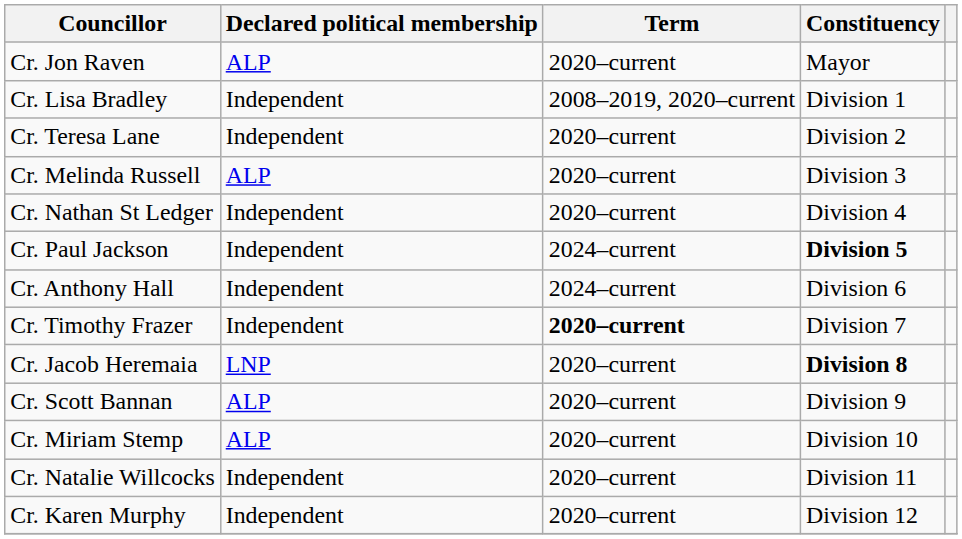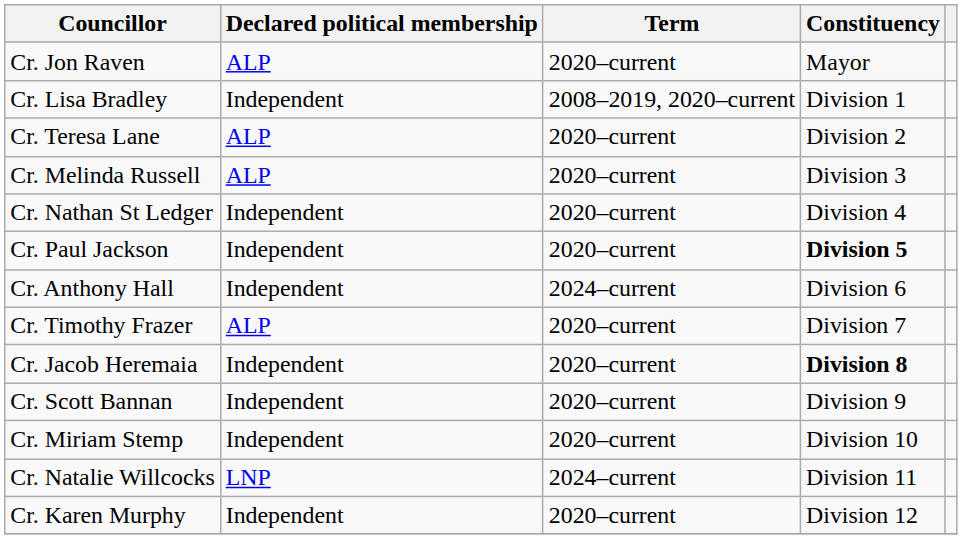 <table class="wikitable sortable">
 <tr>
 <th>Councillor</th>
 <th>Declared political membership</th>
 <th>Term</th>
 <th>Constituency</th>
 <th></th>
 </tr>
 <tr>
 <td>Cr. Jon Raven</td>
 <td><a href='#'>ALP</a></td>
 <td>2020–current</td>
 <td>Mayor</td>
 <td></td>
 </tr>
 <tr>
 <td>Cr. Lisa Bradley</td>
 <td>Independent</td>
 <td>2008–2019, 2020–current</td>
 <td>Division 1</td>
 <td></td>
 </tr>
 <tr>
 <td>Cr. Teresa Lane</td>
-<td>Independent</td>
+<td><a href='#'>ALP</a></td>
 <td>2020–current</td>
 <td>Division 2</td>
 <td></td>
 </tr>
 <tr>
 <td>Cr. Melinda Russell</td>
 <td><a href='#'>ALP</a></td>
 <td>2020–current</td>
 <td>Division 3</td>
 <td></td>
 </tr>
 <tr>
 <td>Cr. Nathan St Ledger</td>
 <td>Independent</td>
 <td>2020–current</td>
 <td>Division 4</td>
 <td></td>
 </tr>
 <tr>
 <td>Cr. Paul Jackson</td>
 <td>Independent</td>
-<td>2024–current</td>
+<td>2020–current</td>
 <td><strong>Division 5</strong></td>
 <td></td>
 </tr>
 <tr>
 <td>Cr. Anthony Hall</td>
 <td>Independent</td>
 <td>2024–current</td>
 <td>Division 6</td>
 <td></td>
 </tr>
 <tr>
 <td>Cr. Timothy Frazer</td>
-<td>Independent</td>
-<td><strong>2020–current</strong></td>
+<td><a href='#'>ALP</a></td>
+<td>2020–current</td>
 <td>Division 7</td>
 <td></td>
 </tr>
 <tr>
 <td>Cr. Jacob Heremaia</td>
-<td><a href='#'>LNP</a></td>
+<td>Independent</td>
 <td>2020–current</td>
 <td><strong>Division 8</strong></td>
 <td></td>
 </tr>
 <tr>
 <td>Cr. Scott Bannan</td>
-<td><a href='#'>ALP</a></td>
+<td>Independent</td>
 <td>2020–current</td>
 <td>Division 9</td>
 <td></td>
 </tr>
 <tr>
 <td>Cr. Miriam Stemp</td>
-<td><a href='#'>ALP</a></td>
+<td>Independent</td>
 <td>2020–current</td>
 <td>Division 10</td>
 <td></td>
 </tr>
 <tr>
 <td>Cr. Natalie Willcocks</td>
-<td>Independent</td>
-<td>2020–current</td>
+<td><a href='#'>LNP</a></td>
+<td>2024–current</td>
 <td>Division 11</td>
 <td></td>
 </tr>
 <tr>
 <td>Cr. Karen Murphy</td>
 <td>Independent</td>
 <td>2020–current</td>
 <td>Division 12</td>
 <td></td>
 </tr>
 <tr>
 </tr>
 </table>
